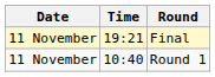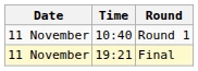 <table class="wikitable">
 <tr>
 <th>Date</th>
 <th>Time</th>
 <th>Round</th>
 </tr>
+<tr>
+<td>11 November</td>
+<td>10:40</td>
+<td>Round 1</td>
+</tr>
 <tr style=background:lemonchiffon>
 <td>11 November</td>
 <td>19:21</td>
 <td>Final</td>
 </tr>
-<tr>
-<td>11 November</td>
-<td>10:40</td>
-<td>Round 1</td>
-</tr>
 </table>
